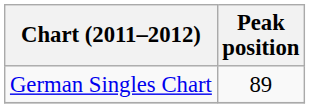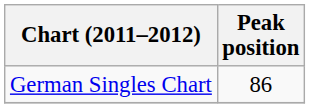 <table class="wikitable">
 <tr>
 <th>Chart (2011–2012)</th>
 <th>Peak<br>position</th>
 </tr>
 <tr>
 <td><a href='#'>German Singles Chart</a></td>
-<td align="center">89</td>
+<td align="center">86</td>
 </tr>
 <tr>
 </tr>
 </table>
